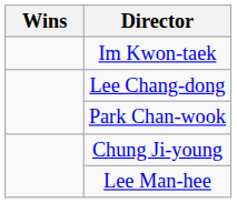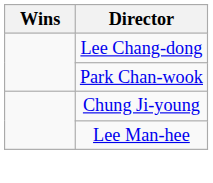 <table class="wikitable" style="text-align:center;">
 <tr>
 <th scope="col" width="55">Wins</th>
 <th scope="col" align="center">Director</th>
-</tr>
-<tr>
-<td></td>
-<td><a href='#'>Im Kwon-taek</a></td>
 </tr>
 <tr>
 <td rowspan="2"></td>
 <td><a href='#'>Lee Chang-dong</a></td>
 </tr>
 <tr>
 <td><a href='#'>Park Chan-wook</a></td>
 </tr>
 <tr>
 <td rowspan="2"></td>
 <td><a href='#'>Chung Ji-young</a></td>
 </tr>
 <tr>
 <td><a href='#'>Lee Man-hee</a></td>
 </tr>
 </table>
